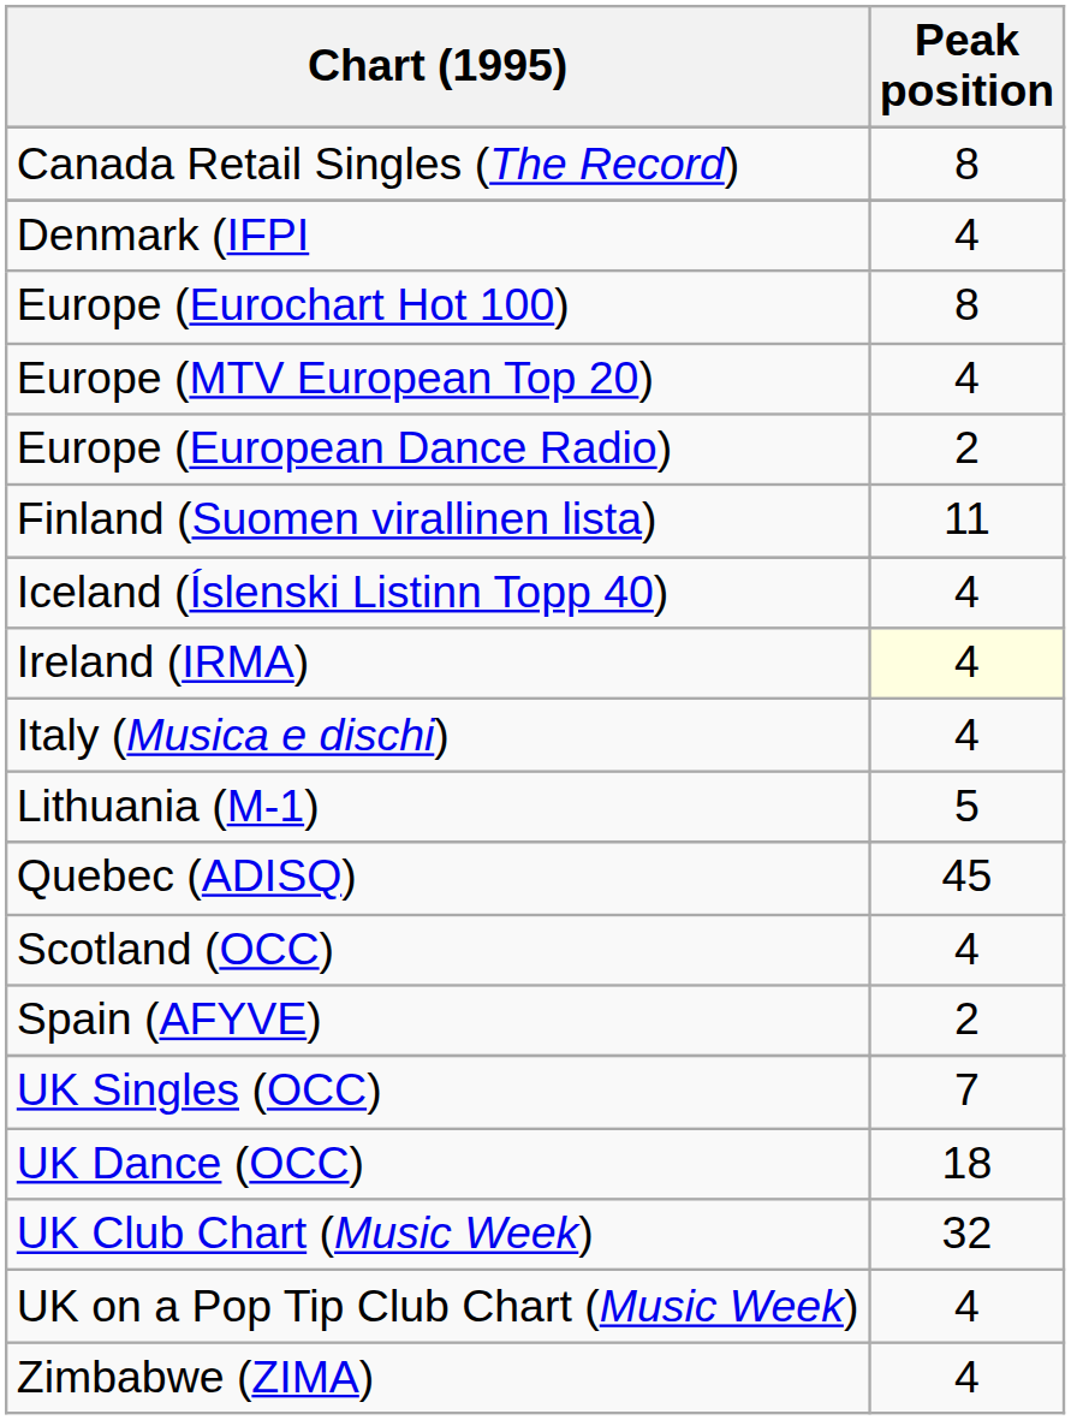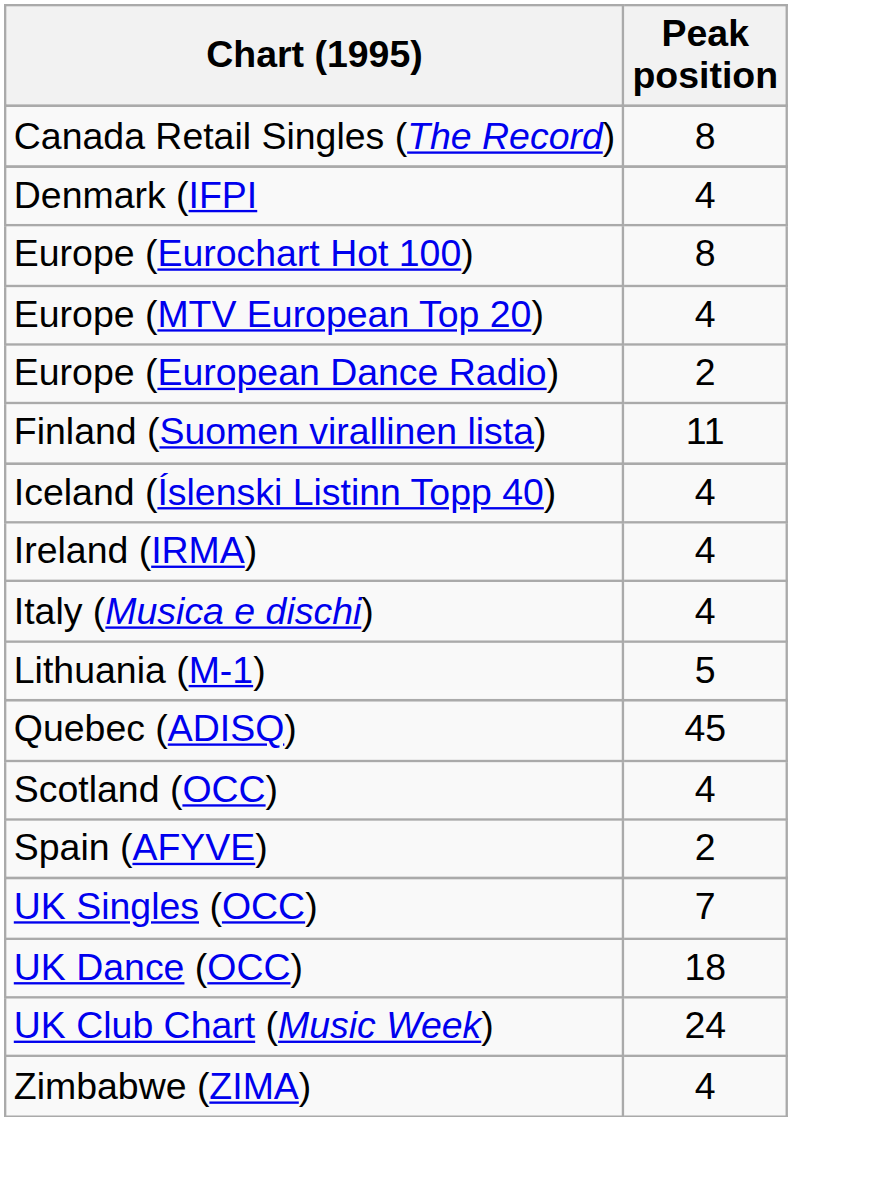 <table class="wikitable sortable">
 <tr>
 <th>Chart (1995)</th>
 <th>Peak<br>position</th>
 </tr>
 <tr>
 </tr>
 <tr>
 </tr>
 <tr>
 <td>Canada Retail Singles (<em><a href='#'>The Record</a></em>)</td>
 <td align="center">8</td>
 </tr>
 <tr>
 </tr>
 <tr>
 </tr>
 <tr>
 <td>Denmark (<a href='#'>IFPI</a></td>
 <td align="center">4</td>
 </tr>
 <tr>
 <td>Europe (<a href='#'>Eurochart Hot 100</a>)</td>
 <td align="center">8</td>
 </tr>
 <tr>
 <td>Europe (<a href='#'>MTV European Top 20</a>) </td>
 <td align="center">4</td>
 </tr>
 <tr>
 <td>Europe (<a href='#'>European Dance Radio</a>)</td>
 <td align="center">2</td>
 </tr>
 <tr>
 <td>Finland (<a href='#'>Suomen virallinen lista</a>)</td>
 <td align="center">11</td>
 </tr>
 <tr>
 </tr>
 <tr>
 </tr>
 <tr>
 <td>Iceland (<a href='#'>Íslenski Listinn Topp 40</a>)</td>
 <td align="center">4</td>
 </tr>
 <tr>
 <td>Ireland (<a href='#'>IRMA</a>)</td>
-<td align="center" style="background: lightyellow;">4</td>
+<td align="center">4</td>
 </tr>
 <tr>
 <td>Italy (<em><a href='#'>Musica e dischi</a></em>)</td>
 <td align="center">4</td>
 </tr>
 <tr>
 <td>Lithuania (<a href='#'>M-1</a>)</td>
 <td align="center">5</td>
 </tr>
 <tr>
 </tr>
 <tr>
 </tr>
 <tr>
 <td>Quebec (<a href='#'>ADISQ</a>)</td>
 <td align="center">45</td>
 </tr>
 <tr>
 <td>Scotland (<a href='#'>OCC</a>)</td>
 <td align="center">4</td>
 </tr>
 <tr>
 <td>Spain (<a href='#'>AFYVE</a>)</td>
 <td align="center">2</td>
 </tr>
 <tr>
 </tr>
 <tr>
 <td><a href='#'>UK Singles</a> (<a href='#'>OCC</a>)</td>
 <td align="center">7</td>
 </tr>
 <tr>
 <td><a href='#'>UK Dance</a> (<a href='#'>OCC</a>)</td>
 <td align="center">18</td>
 </tr>
 <tr>
 <td><a href='#'>UK Club Chart</a> (<em><a href='#'>Music Week</a></em>)</td>
-<td align="center">32</td>
-</tr>
-<tr>
-<td>UK on a Pop Tip Club Chart (<em><a href='#'>Music Week</a></em>)</td>
-<td align="center">4</td>
+<td align="center">24</td>
 </tr>
 <tr>
 <td>Zimbabwe (<a href='#'>ZIMA</a>)</td>
 <td align="center">4</td>
 </tr>
 </table>
